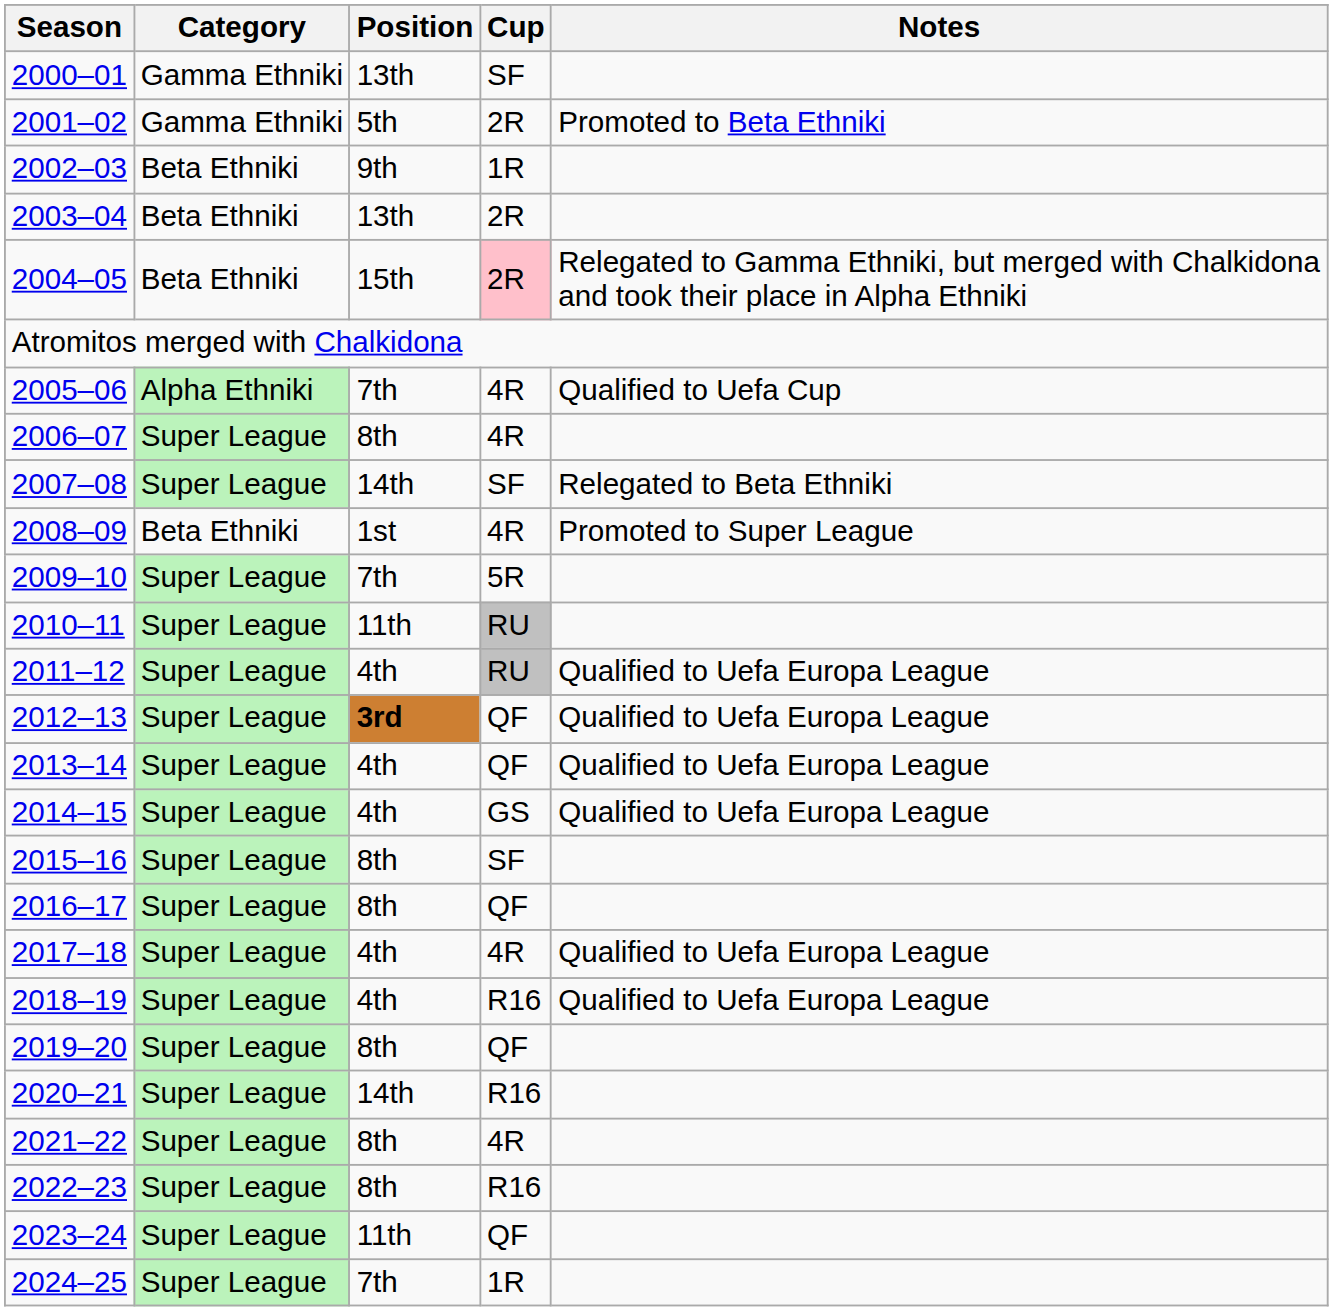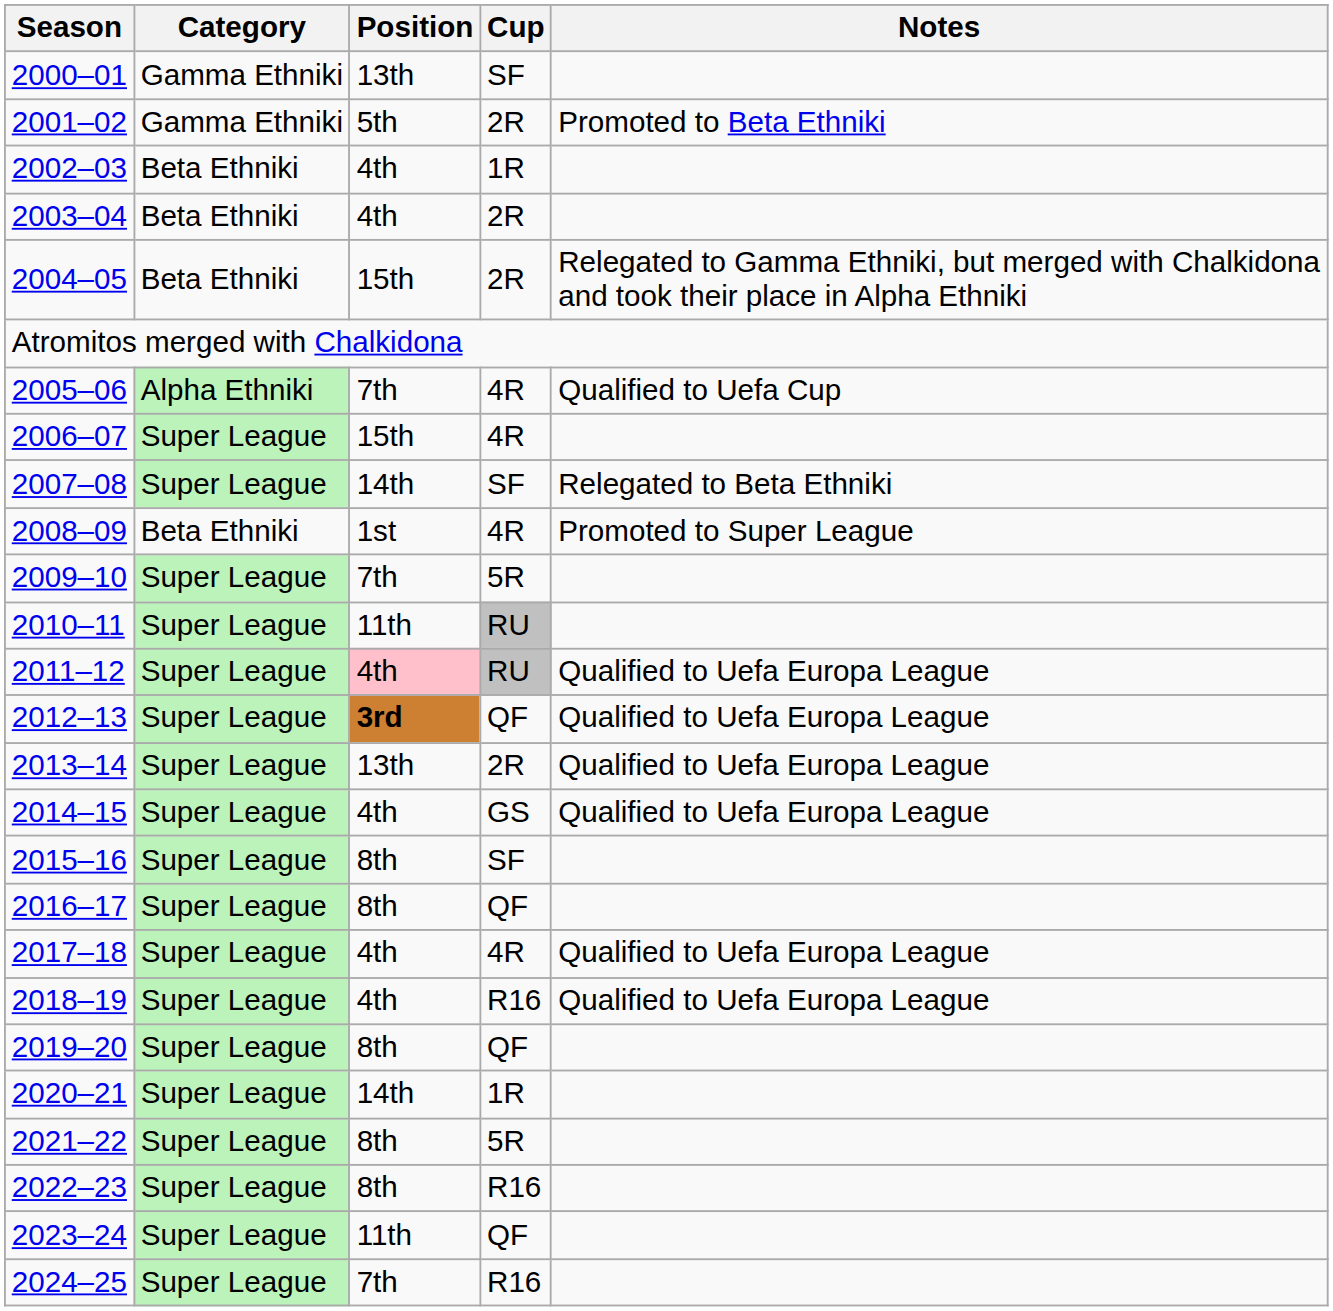 <table class="wikitable">
 <tr>
 <th>Season</th>
 <th>Category</th>
 <th>Position</th>
 <th>Cup</th>
 <th>Notes</th>
 </tr>
 <tr>
 <td><a href='#'>2000–01</a></td>
 <td>Gamma Ethniki</td>
 <td>13th</td>
 <td>SF</td>
 <td></td>
 </tr>
 <tr>
 <td><a href='#'>2001–02</a></td>
 <td>Gamma Ethniki</td>
 <td>5th</td>
 <td>2R</td>
 <td>Promoted to <a href='#'>Beta Ethniki</a></td>
 </tr>
 <tr>
 <td><a href='#'>2002–03</a></td>
 <td>Beta Ethniki</td>
-<td>9th</td>
+<td>4th</td>
 <td>1R</td>
 <td></td>
 </tr>
 <tr>
 <td><a href='#'>2003–04</a></td>
 <td>Beta Ethniki</td>
-<td>13th</td>
+<td>4th</td>
 <td>2R</td>
 <td></td>
 </tr>
 <tr>
 <td><a href='#'>2004–05</a></td>
 <td>Beta Ethniki</td>
 <td>15th</td>
-<td style="background: pink;">2R</td>
+<td>2R</td>
 <td>Relegated to Gamma Ethniki, but merged with Chalkidona<br>and took their place in Alpha Ethniki</td>
 </tr>
 <tr>
 <td colspan="5">Atromitos merged with <a href='#'>Chalkidona</a></td>
 </tr>
 <tr>
 <td><a href='#'>2005–06</a></td>
 <td bgcolor=#BBF3BB>Alpha Ethniki</td>
 <td>7th</td>
 <td>4R</td>
 <td>Qualified to Uefa Cup</td>
 </tr>
 <tr>
 <td><a href='#'>2006–07</a></td>
 <td bgcolor=#BBF3BB>Super League</td>
-<td>8th</td>
+<td>15th</td>
 <td>4R</td>
 <td></td>
 </tr>
 <tr>
 <td><a href='#'>2007–08</a></td>
 <td bgcolor=#BBF3BB>Super League</td>
 <td>14th</td>
 <td>SF</td>
 <td>Relegated to Beta Ethniki</td>
 </tr>
 <tr>
 <td><a href='#'>2008–09</a></td>
 <td>Beta Ethniki</td>
 <td>1st</td>
 <td>4R</td>
 <td>Promoted to Super League</td>
 </tr>
 <tr>
 <td><a href='#'>2009–10</a></td>
 <td bgcolor=#BBF3BB>Super League</td>
 <td>7th</td>
 <td>5R</td>
 <td></td>
 </tr>
 <tr>
 <td><a href='#'>2010–11</a></td>
 <td bgcolor=#BBF3BB>Super League</td>
 <td>11th</td>
 <td bgcolor=#C0C0C0>RU</td>
 <td></td>
 </tr>
 <tr>
 <td><a href='#'>2011–12</a></td>
 <td bgcolor=#BBF3BB>Super League</td>
-<td>4th</td>
+<td style="background: pink;">4th</td>
 <td bgcolor=#C0C0C0>RU</td>
 <td>Qualified to Uefa Europa League</td>
 </tr>
 <tr>
 <td><a href='#'>2012–13</a></td>
 <td bgcolor=#BBF3BB>Super League</td>
 <td bgcolor=#cd7f32><strong>3rd</strong></td>
 <td>QF</td>
 <td>Qualified to Uefa Europa League</td>
 </tr>
 <tr>
 <td><a href='#'>2013–14</a></td>
 <td bgcolor=#BBF3BB>Super League</td>
-<td>4th</td>
-<td>QF</td>
+<td>13th</td>
+<td>2R</td>
 <td>Qualified to Uefa Europa League</td>
 </tr>
 <tr>
 <td><a href='#'>2014–15</a></td>
 <td bgcolor=#BBF3BB>Super League</td>
 <td>4th</td>
 <td>GS</td>
 <td>Qualified to Uefa Europa League</td>
 </tr>
 <tr>
 <td><a href='#'>2015–16</a></td>
 <td bgcolor=#BBF3BB>Super League</td>
 <td>8th</td>
 <td>SF</td>
 <td></td>
 </tr>
 <tr>
 <td><a href='#'>2016–17</a></td>
 <td bgcolor=#BBF3BB>Super League</td>
 <td>8th</td>
 <td>QF</td>
 <td></td>
 </tr>
 <tr>
 <td><a href='#'>2017–18</a></td>
 <td bgcolor=#BBF3BB>Super League</td>
 <td>4th</td>
 <td>4R</td>
 <td>Qualified to Uefa Europa League</td>
 </tr>
 <tr>
 <td><a href='#'>2018–19</a></td>
 <td bgcolor=#BBF3BB>Super League</td>
 <td>4th</td>
 <td>R16</td>
 <td>Qualified to Uefa Europa League</td>
 </tr>
 <tr>
 <td><a href='#'>2019–20</a></td>
 <td bgcolor=#BBF3BB>Super League</td>
 <td>8th</td>
 <td>QF</td>
 <td></td>
 </tr>
 <tr>
 <td><a href='#'>2020–21</a></td>
 <td bgcolor=#BBF3BB>Super League</td>
 <td>14th</td>
-<td>R16</td>
+<td>1R</td>
 <td></td>
 </tr>
 <tr>
 <td><a href='#'>2021–22</a></td>
 <td bgcolor=#BBF3BB>Super League</td>
 <td>8th</td>
-<td>4R</td>
+<td>5R</td>
 <td></td>
 </tr>
 <tr>
 <td><a href='#'>2022–23</a></td>
 <td bgcolor=#BBF3BB>Super League</td>
 <td>8th</td>
 <td>R16</td>
 <td></td>
 </tr>
 <tr>
 <td><a href='#'>2023–24</a></td>
 <td bgcolor=#BBF3BB>Super League</td>
 <td>11th</td>
 <td>QF</td>
 <td></td>
 </tr>
 <tr>
 <td><a href='#'>2024–25</a></td>
 <td bgcolor=#BBF3BB>Super League</td>
 <td>7th</td>
-<td>1R</td>
+<td>R16</td>
 <td></td>
 </tr>
 </table>
